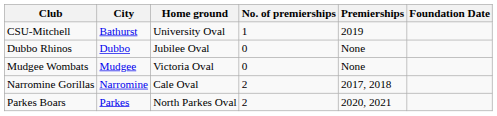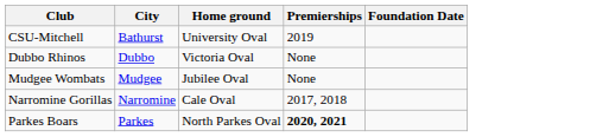 <table class="wikitable">
 <tr>
 <th>Club</th>
 <th>City</th>
 <th>Home ground</th>
-<th>No. of premierships</th>
 <th>Premierships</th>
 <th>Foundation Date</th>
 </tr>
 <tr>
 <td> CSU-Mitchell</td>
 <td><a href='#'>Bathurst</a></td>
 <td>University Oval</td>
-<td>1</td>
 <td>2019</td>
 <td></td>
 </tr>
 <tr>
 <td> Dubbo Rhinos</td>
 <td><a href='#'>Dubbo</a></td>
-<td>Jubilee Oval</td>
-<td>0</td>
+<td>Victoria Oval</td>
 <td>None</td>
 <td></td>
 </tr>
 <tr>
 <td> Mudgee Wombats</td>
 <td><a href='#'>Mudgee</a></td>
-<td>Victoria Oval</td>
-<td>0</td>
+<td>Jubilee Oval</td>
 <td>None</td>
 <td></td>
 </tr>
 <tr>
 <td> Narromine Gorillas</td>
 <td><a href='#'>Narromine</a></td>
 <td>Cale Oval</td>
-<td>2</td>
 <td>2017, 2018</td>
 <td></td>
 </tr>
 <tr>
 <td> Parkes Boars</td>
 <td><a href='#'>Parkes</a></td>
 <td>North Parkes Oval</td>
-<td>2</td>
-<td>2020, 2021</td>
+<td><strong>2020, 2021</strong></td>
 <td></td>
 </tr>
 </table>
